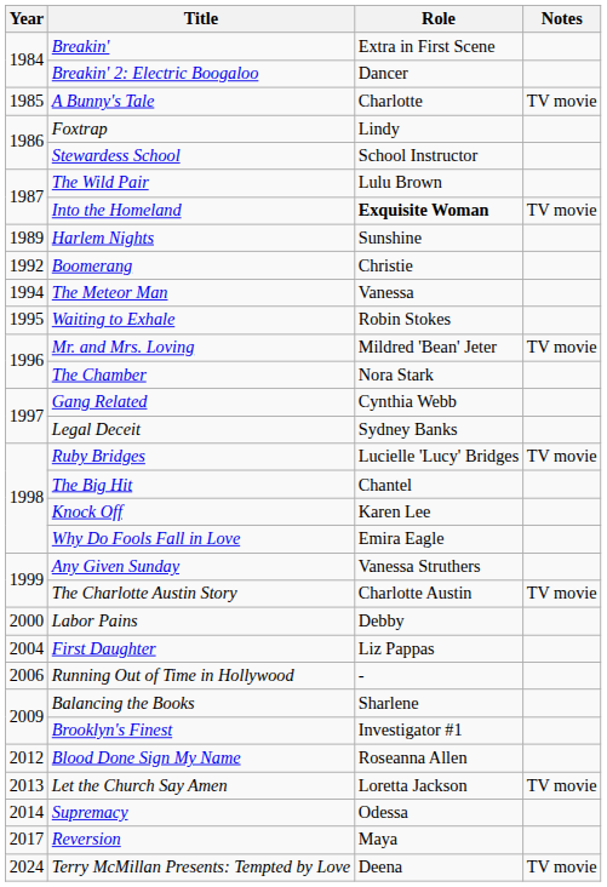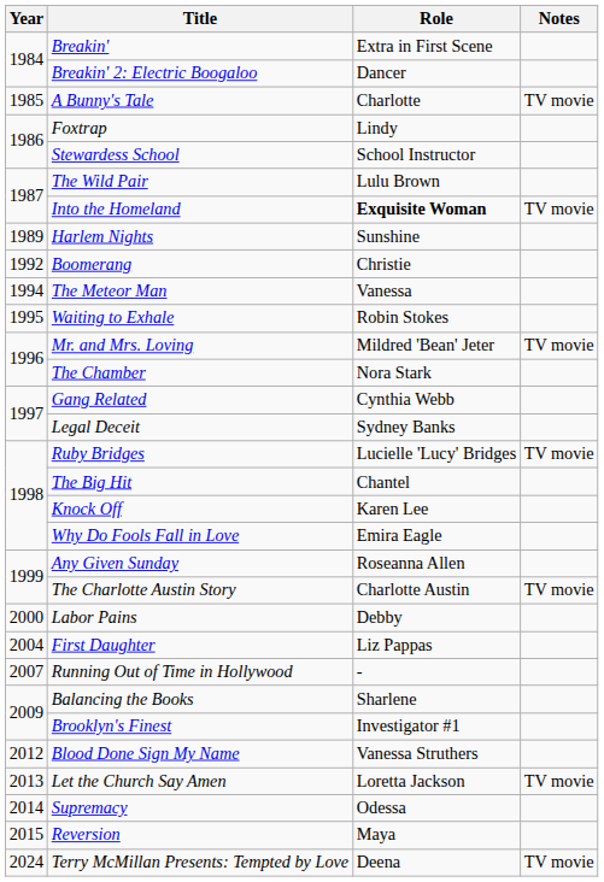 <table class="wikitable sortable">
 <tr>
 <th>Year</th>
 <th>Title</th>
 <th>Role</th>
 <th>Notes</th>
 </tr>
 <tr>
 <td rowspan=2>1984</td>
 <td><em><a href='#'>Breakin'</a> </em></td>
 <td>Extra in First Scene</td>
 <td></td>
 </tr>
 <tr>
 <td><em><a href='#'>Breakin' 2: Electric Boogaloo</a></em></td>
 <td>Dancer</td>
 <td></td>
 </tr>
 <tr>
 <td>1985</td>
 <td><em> <a href='#'>A Bunny's Tale</a></em></td>
 <td>Charlotte</td>
 <td>TV movie</td>
 </tr>
 <tr>
 <td rowspan=2>1986</td>
 <td><em>Foxtrap</em></td>
 <td>Lindy</td>
 <td></td>
 </tr>
 <tr>
 <td><em><a href='#'>Stewardess School</a> </em></td>
 <td>School Instructor</td>
 <td></td>
 </tr>
 <tr>
 <td rowspan=2>1987</td>
 <td><em><a href='#'>The Wild Pair</a> </em></td>
 <td>Lulu Brown</td>
 <td></td>
 </tr>
 <tr>
 <td><em><a href='#'>Into the Homeland</a></em></td>
 <td><strong>Exquisite Woman</strong></td>
 <td>TV movie</td>
 </tr>
 <tr>
 <td>1989</td>
 <td><em><a href='#'>Harlem Nights</a></em></td>
 <td>Sunshine</td>
 <td></td>
 </tr>
 <tr>
 <td>1992</td>
 <td><em><a href='#'>Boomerang</a></em></td>
 <td>Christie</td>
 <td></td>
 </tr>
 <tr>
 <td>1994</td>
 <td><em><a href='#'>The Meteor Man</a></em></td>
 <td>Vanessa</td>
 <td></td>
 </tr>
 <tr>
 <td>1995</td>
 <td><em> <a href='#'>Waiting to Exhale</a></em></td>
 <td>Robin Stokes</td>
 <td></td>
 </tr>
 <tr>
 <td rowspan=2>1996</td>
 <td><em><a href='#'>Mr. and Mrs. Loving</a></em></td>
 <td>Mildred 'Bean' Jeter</td>
 <td>TV movie</td>
 </tr>
 <tr>
 <td><em><a href='#'>The Chamber</a></em></td>
 <td>Nora Stark</td>
 <td></td>
 </tr>
 <tr>
 <td rowspan=2>1997</td>
 <td><em><a href='#'>Gang Related</a></em></td>
 <td>Cynthia Webb</td>
 <td></td>
 </tr>
 <tr>
 <td><em>Legal Deceit</em></td>
 <td>Sydney Banks</td>
 <td></td>
 </tr>
 <tr>
 <td rowspan=4>1998</td>
 <td><em><a href='#'>Ruby Bridges</a></em></td>
 <td>Lucielle 'Lucy' Bridges</td>
 <td>TV movie</td>
 </tr>
 <tr>
 <td><em><a href='#'>The Big Hit</a></em></td>
 <td>Chantel</td>
 <td></td>
 </tr>
 <tr>
 <td><em><a href='#'>Knock Off</a></em></td>
 <td>Karen Lee</td>
 <td></td>
 </tr>
 <tr>
 <td><em><a href='#'>Why Do Fools Fall in Love</a></em></td>
 <td>Emira Eagle</td>
 <td></td>
 </tr>
 <tr>
 <td rowspan=2>1999</td>
 <td><em><a href='#'>Any Given Sunday</a></em></td>
-<td>Vanessa Struthers</td>
+<td>Roseanna Allen</td>
 <td></td>
 </tr>
 <tr>
 <td><em>The Charlotte Austin Story</em></td>
 <td>Charlotte Austin</td>
 <td>TV movie</td>
 </tr>
 <tr>
 <td>2000</td>
 <td><em>Labor Pains</em></td>
 <td>Debby</td>
 <td></td>
 </tr>
 <tr>
 <td>2004</td>
 <td><em><a href='#'>First Daughter</a></em></td>
 <td>Liz Pappas</td>
 <td></td>
 </tr>
 <tr>
-<td>2006</td>
+<td>2007</td>
 <td><em>Running Out of Time in Hollywood</em></td>
 <td>-</td>
 <td></td>
 </tr>
 <tr>
 <td rowspan=2>2009</td>
 <td><em>Balancing the Books</em></td>
 <td>Sharlene</td>
 <td></td>
 </tr>
 <tr>
 <td><em><a href='#'>Brooklyn's Finest</a></em></td>
 <td>Investigator #1</td>
 <td></td>
 </tr>
 <tr>
 <td>2012</td>
 <td><em><a href='#'>Blood Done Sign My Name</a></em></td>
-<td>Roseanna Allen</td>
+<td>Vanessa Struthers</td>
 <td></td>
 </tr>
 <tr>
 <td>2013</td>
 <td><em>Let the Church Say Amen</em></td>
 <td>Loretta Jackson</td>
 <td>TV movie</td>
 </tr>
 <tr>
 <td>2014</td>
 <td><em><a href='#'>Supremacy</a></em></td>
 <td>Odessa</td>
 <td></td>
 </tr>
 <tr>
-<td>2017</td>
+<td>2015</td>
 <td><em><a href='#'>Reversion</a></em></td>
 <td>Maya</td>
 <td></td>
 </tr>
 <tr>
 <td>2024</td>
 <td><em>Terry McMillan Presents: Tempted by Love</em></td>
 <td>Deena</td>
 <td>TV movie</td>
 </tr>
 </table>
